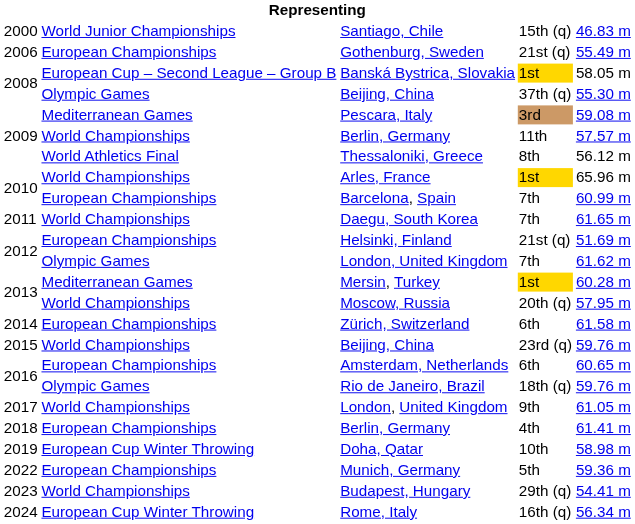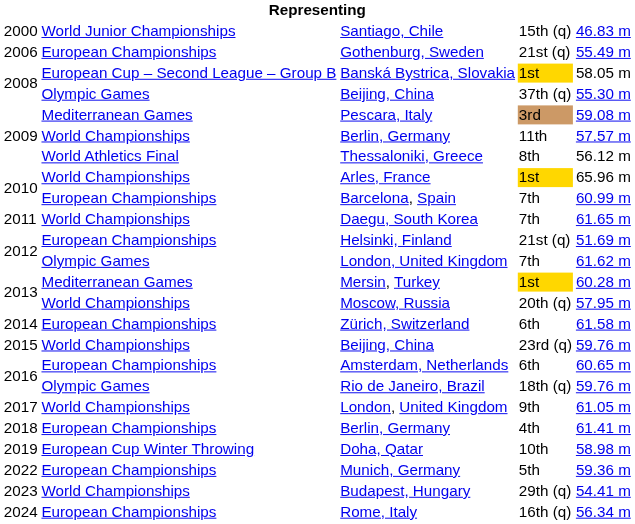 <table>
 <tr>
 <th colspan="5">Representing </th>
 </tr>
 <tr>
 <td>2000</td>
 <td><a href='#'>World Junior Championships</a></td>
 <td><a href='#'>Santiago, Chile</a></td>
 <td>15th (q)</td>
 <td><a href='#'>46.83 m</a></td>
 </tr>
 <tr>
 <td>2006</td>
 <td><a href='#'>European Championships</a></td>
 <td><a href='#'>Gothenburg, Sweden</a></td>
 <td>21st (q)</td>
 <td><a href='#'>55.49 m</a></td>
 </tr>
 <tr>
 <td rowspan=2>2008</td>
 <td><a href='#'>European Cup – Second League – Group B</a></td>
 <td><a href='#'>Banská Bystrica, Slovakia</a></td>
 <td bgcolor=gold>1st</td>
 <td>58.05 m</td>
 </tr>
 <tr>
 <td><a href='#'>Olympic Games</a></td>
 <td><a href='#'>Beijing, China</a></td>
 <td>37th (q)</td>
 <td><a href='#'>55.30 m</a></td>
 </tr>
 <tr>
 <td rowspan=3>2009</td>
 <td><a href='#'>Mediterranean Games</a></td>
 <td><a href='#'>Pescara, Italy</a></td>
 <td bgcolor=cc9966>3rd</td>
 <td><a href='#'>59.08 m</a></td>
 </tr>
 <tr>
 <td><a href='#'>World Championships</a></td>
 <td><a href='#'>Berlin, Germany</a></td>
 <td>11th</td>
 <td><a href='#'>57.57 m</a></td>
 </tr>
 <tr>
 <td><a href='#'>World Athletics Final</a></td>
 <td><a href='#'>Thessaloniki, Greece</a></td>
 <td>8th</td>
 <td>56.12 m</td>
 </tr>
 <tr>
 <td rowspan=2>2010</td>
 <td><a href='#'>World Championships</a></td>
 <td><a href='#'>Arles, France</a></td>
 <td bgcolor="gold">1st</td>
 <td>65.96 m</td>
 </tr>
 <tr>
 <td><a href='#'>European Championships</a></td>
 <td><a href='#'>Barcelona</a>, <a href='#'>Spain</a></td>
 <td>7th</td>
 <td><a href='#'>60.99 m</a></td>
 </tr>
 <tr>
 <td>2011</td>
 <td><a href='#'>World Championships</a></td>
 <td><a href='#'>Daegu, South Korea</a></td>
 <td>7th</td>
 <td><a href='#'>61.65 m</a></td>
 </tr>
 <tr>
 <td rowspan=2>2012</td>
 <td><a href='#'>European Championships</a></td>
 <td><a href='#'>Helsinki, Finland</a></td>
 <td>21st (q)</td>
 <td><a href='#'>51.69 m</a></td>
 </tr>
 <tr>
 <td><a href='#'>Olympic Games</a></td>
 <td><a href='#'>London, United Kingdom</a></td>
 <td>7th</td>
 <td><a href='#'>61.62 m</a></td>
 </tr>
 <tr>
 <td rowspan=2>2013</td>
 <td><a href='#'>Mediterranean Games</a></td>
 <td><a href='#'>Mersin</a>, <a href='#'>Turkey</a></td>
 <td bgcolor="gold">1st</td>
 <td><a href='#'>60.28 m</a></td>
 </tr>
 <tr>
 <td><a href='#'>World Championships</a></td>
 <td><a href='#'>Moscow, Russia</a></td>
 <td>20th (q)</td>
 <td><a href='#'>57.95 m</a></td>
 </tr>
 <tr>
 <td>2014</td>
 <td><a href='#'>European Championships</a></td>
 <td><a href='#'>Zürich, Switzerland</a></td>
 <td>6th</td>
 <td><a href='#'>61.58 m</a></td>
 </tr>
 <tr>
 <td>2015</td>
 <td><a href='#'>World Championships</a></td>
 <td><a href='#'>Beijing, China</a></td>
 <td>23rd (q)</td>
 <td><a href='#'>59.76 m</a></td>
 </tr>
 <tr>
 <td rowspan=2>2016</td>
 <td><a href='#'>European Championships</a></td>
 <td><a href='#'>Amsterdam, Netherlands</a></td>
 <td>6th</td>
 <td><a href='#'>60.65 m</a></td>
 </tr>
 <tr>
 <td><a href='#'>Olympic Games</a></td>
 <td><a href='#'>Rio de Janeiro, Brazil</a></td>
 <td>18th (q)</td>
 <td><a href='#'>59.76 m</a></td>
 </tr>
 <tr>
 <td>2017</td>
 <td><a href='#'>World Championships</a></td>
 <td><a href='#'>London</a>, <a href='#'>United Kingdom</a></td>
 <td>9th</td>
 <td><a href='#'>61.05 m</a></td>
 </tr>
 <tr>
 <td>2018</td>
 <td><a href='#'>European Championships</a></td>
 <td><a href='#'>Berlin, Germany</a></td>
 <td>4th</td>
 <td><a href='#'>61.41 m</a></td>
 </tr>
 <tr>
 <td>2019</td>
 <td><a href='#'>European Cup Winter Throwing</a></td>
 <td><a href='#'>Doha, Qatar</a></td>
 <td>10th</td>
 <td><a href='#'>58.98 m</a></td>
 </tr>
 <tr>
 <td>2022</td>
 <td><a href='#'>European Championships</a></td>
 <td><a href='#'>Munich, Germany</a></td>
 <td>5th</td>
 <td><a href='#'>59.36 m</a></td>
 </tr>
 <tr>
 <td>2023</td>
 <td><a href='#'>World Championships</a></td>
 <td><a href='#'>Budapest, Hungary</a></td>
 <td>29th (q)</td>
 <td><a href='#'>54.41 m</a></td>
 </tr>
 <tr>
 <td>2024</td>
-<td><a href='#'>European Cup Winter Throwing</a></td>
+<td><a href='#'>European Championships</a></td>
 <td><a href='#'>Rome, Italy</a></td>
 <td>16th (q)</td>
 <td><a href='#'>56.34 m</a></td>
 </tr>
 </table>
